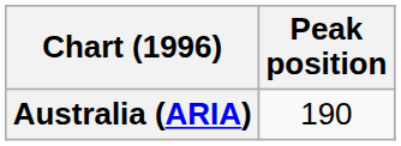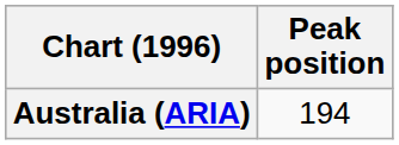 <table class="wikitable sortable plainrowheaders">
 <tr>
 <th>Chart (1996)</th>
 <th>Peak<br>position</th>
 </tr>
 <tr>
 <th scope="row">Australia (<a href='#'>ARIA</a>)</th>
-<td style="text-align:center;">190</td>
+<td style="text-align:center;">194</td>
 </tr>
 </table>
